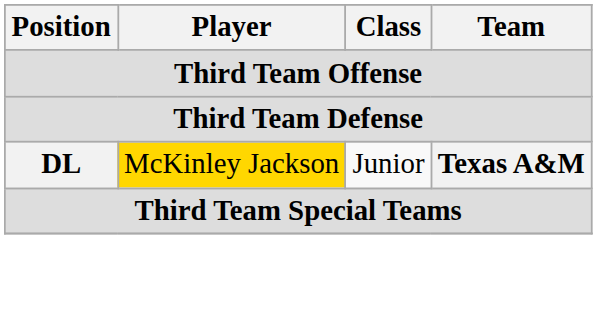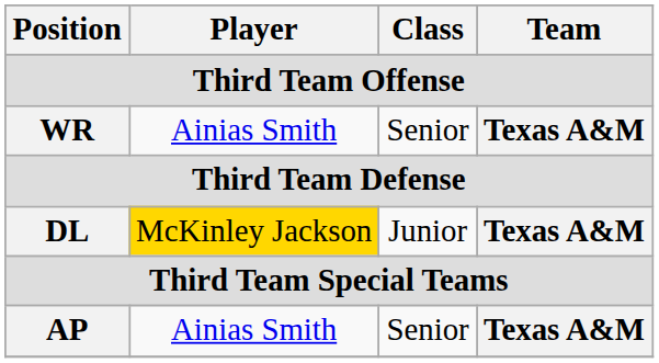 <table class="wikitable">
 <tr>
 <th>Position</th>
 <th>Player</th>
 <th>Class</th>
 <th>Team</th>
 </tr>
 <tr>
 <td colspan="4" style="text-align:center; background:#ddd;"><strong>Third Team Offense</strong></td>
+</tr>
+<tr style="text-align:center;">
+<th rowspan="1">WR</th>
+<td><a href='#'>Ainias Smith</a></td>
+<td>Senior</td>
+<th style=>Texas A&M</th>
 </tr>
 <tr>
 <td colspan="4" style="text-align:center; background:#ddd;"><strong>Third Team Defense</strong></td>
 </tr>
 <tr style="text-align:center;">
 <th rowspan="1">DL</th>
 <td style="background: gold;">McKinley Jackson</td>
 <td>Junior</td>
 <th style=>Texas A&M</th>
 </tr>
 <tr>
 <td colspan="4" style="text-align:center; background:#ddd;"><strong>Third Team Special Teams</strong></td>
 </tr>
+<tr style="text-align:center;">
+<th rowspan="1">AP</th>
+<td><a href='#'>Ainias Smith</a></td>
+<td>Senior</td>
+<th style=>Texas A&M</th>
+</tr>
 <tr>
 </tr>
 </table>
